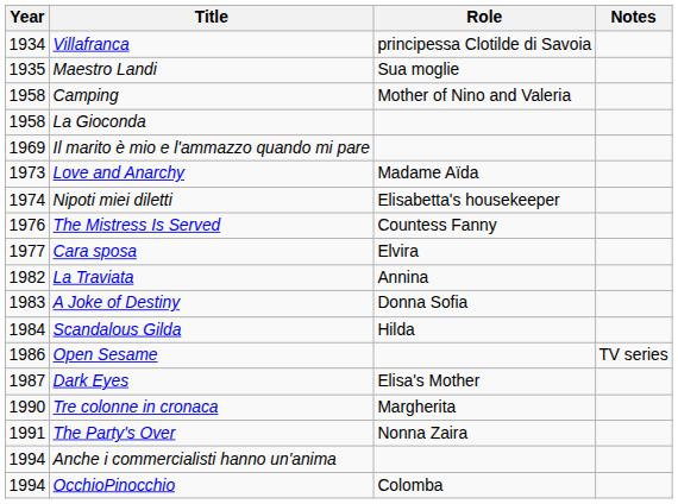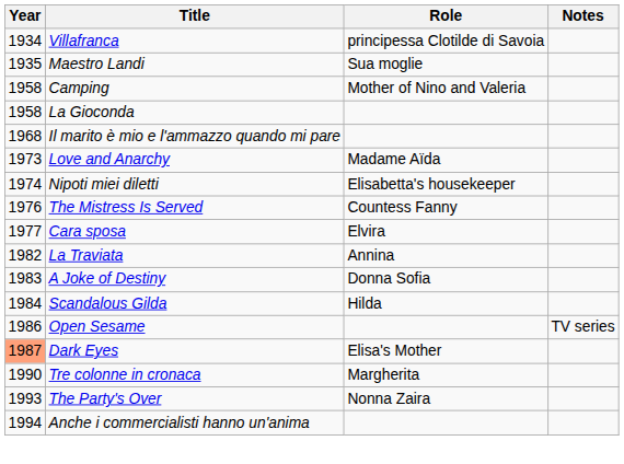 <table class="wikitable">
 <tr>
 <th>Year</th>
 <th>Title</th>
 <th>Role</th>
 <th>Notes</th>
 </tr>
 <tr>
 <td>1934</td>
 <td><em><a href='#'>Villafranca</a></em></td>
 <td>principessa Clotilde di Savoia</td>
 <td></td>
 </tr>
 <tr>
 <td>1935</td>
 <td><em>Maestro Landi</em></td>
 <td>Sua moglie</td>
 <td></td>
 </tr>
 <tr>
 <td>1958</td>
 <td><em>Camping</em></td>
 <td>Mother of Nino and Valeria</td>
 <td></td>
 </tr>
 <tr>
 <td>1958</td>
 <td><em>La Gioconda</em></td>
 <td></td>
 <td></td>
 </tr>
 <tr>
-<td>1969</td>
+<td>1968</td>
 <td><em>Il marito è mio e l'ammazzo quando mi pare</em></td>
 <td></td>
 <td></td>
 </tr>
 <tr>
 <td>1973</td>
 <td><em><a href='#'>Love and Anarchy</a></em></td>
 <td>Madame Aïda</td>
 <td></td>
 </tr>
 <tr>
 <td>1974</td>
 <td><em>Nipoti miei diletti</em></td>
 <td>Elisabetta's housekeeper</td>
 <td></td>
 </tr>
 <tr>
 <td>1976</td>
 <td><em><a href='#'>The Mistress Is Served</a></em></td>
 <td>Countess Fanny</td>
 <td></td>
 </tr>
 <tr>
 <td>1977</td>
 <td><em><a href='#'>Cara sposa</a></em></td>
 <td>Elvira</td>
 <td></td>
 </tr>
 <tr>
 <td>1982</td>
 <td><em><a href='#'>La Traviata</a></em></td>
 <td>Annina</td>
 <td></td>
 </tr>
 <tr>
 <td>1983</td>
 <td><em><a href='#'>A Joke of Destiny</a></em></td>
 <td>Donna Sofia</td>
 <td></td>
 </tr>
 <tr>
 <td>1984</td>
 <td><em><a href='#'>Scandalous Gilda</a></em></td>
 <td>Hilda</td>
 <td></td>
 </tr>
 <tr>
 <td>1986</td>
 <td><em><a href='#'>Open Sesame</a></em></td>
 <td></td>
 <td>TV series</td>
 </tr>
 <tr>
-<td>1987</td>
+<td style="background: lightsalmon;">1987</td>
 <td><em><a href='#'>Dark Eyes</a></em></td>
 <td>Elisa's Mother</td>
 <td></td>
 </tr>
 <tr>
 <td>1990</td>
 <td><em><a href='#'>Tre colonne in cronaca</a></em></td>
 <td>Margherita</td>
 <td></td>
 </tr>
 <tr>
-<td>1991</td>
+<td>1993</td>
 <td><em><a href='#'>The Party's Over</a></em></td>
 <td>Nonna Zaira</td>
 <td></td>
 </tr>
 <tr>
 <td>1994</td>
 <td><em>Anche i commercialisti hanno un'anima</em></td>
 <td></td>
 <td></td>
 </tr>
-<tr>
-<td>1994</td>
-<td><em><a href='#'>OcchioPinocchio</a></em></td>
-<td>Colomba</td>
-<td></td>
-</tr>
 </table>
